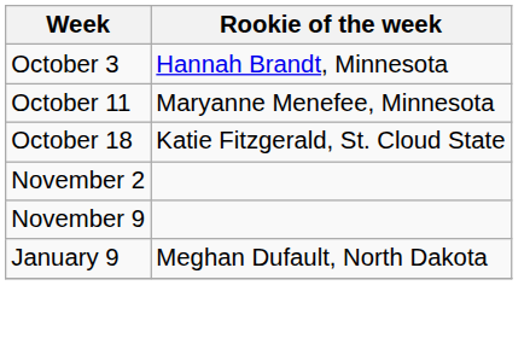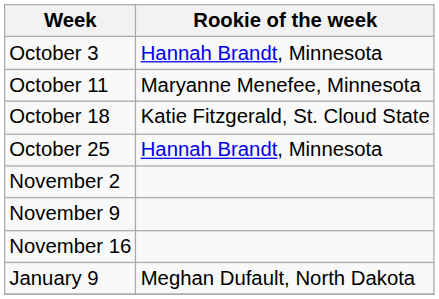 <table class="wikitable">
 <tr>
 <th>Week</th>
 <th>Rookie of the week</th>
 </tr>
 <tr>
 <td>October 3</td>
 <td><a href='#'>Hannah Brandt</a>, Minnesota</td>
 </tr>
 <tr>
 <td>October 11</td>
 <td>Maryanne Menefee, Minnesota</td>
 </tr>
 <tr>
 <td>October 18</td>
 <td>Katie Fitzgerald, St. Cloud State</td>
 </tr>
 <tr>
+<td>October 25</td>
+<td><a href='#'>Hannah Brandt</a>, Minnesota</td>
+</tr>
+<tr>
 <td>November 2</td>
 <td></td>
 </tr>
 <tr>
 <td>November 9</td>
+<td></td>
+</tr>
+<tr>
+<td>November 16</td>
 <td></td>
 </tr>
 <tr>
 <td>January 9</td>
 <td>Meghan Dufault, North Dakota</td>
 </tr>
 <tr>
 </tr>
 </table>
